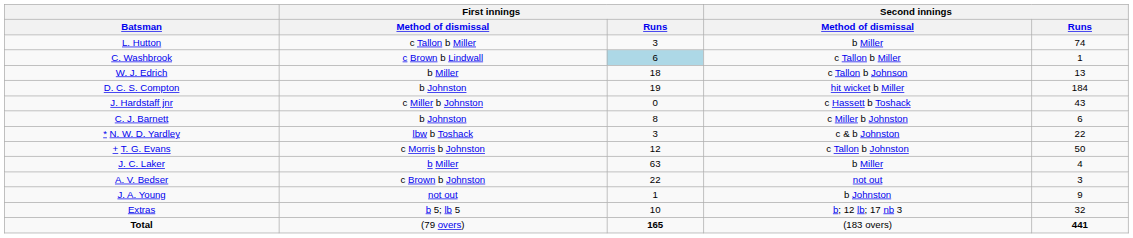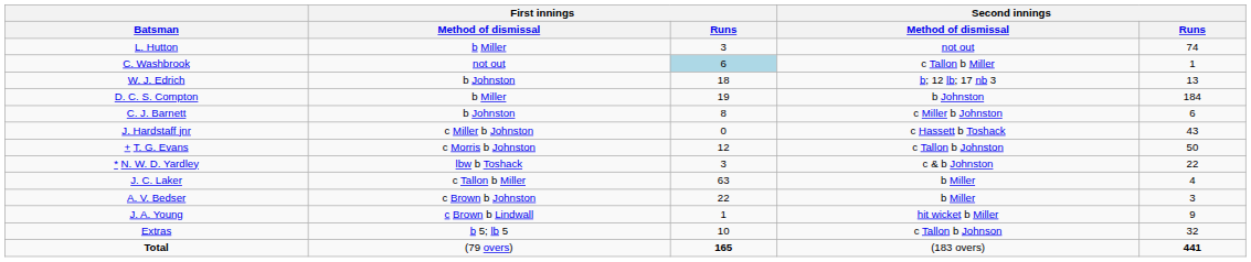 <table class="wikitable" style="font-size: 85%; text-align: center; width: 100%;">
 <tr>
 <th colspan="1"></th>
 <th colspan="2">First innings</th>
 <th colspan="2">Second innings</th>
 </tr>
 <tr>
 <th><a href='#'>Batsman</a></th>
 <th><a href='#'>Method of dismissal</a></th>
 <th><a href='#'>Runs</a></th>
 <th><a href='#'>Method of dismissal</a></th>
 <th><a href='#'>Runs</a></th>
 </tr>
 <tr>
 <td><a href='#'>L. Hutton</a></td>
-<td>c <a href='#'>Tallon</a> b <a href='#'>Miller</a></td>
+<td><a href='#'>b</a> <a href='#'>Miller</a></td>
 <td>3</td>
-<td>b <a href='#'>Miller</a></td>
+<td><a href='#'>not out</a></td>
 <td>74</td>
 </tr>
 <tr>
 <td><a href='#'>C. Washbrook</a></td>
-<td><a href='#'>c</a> <a href='#'>Brown</a> b <a href='#'>Lindwall</a></td>
+<td><a href='#'>not out</a></td>
 <td style="background: lightblue;">6</td>
 <td>c <a href='#'>Tallon</a> b <a href='#'>Miller</a></td>
 <td>1</td>
 </tr>
 <tr>
 <td><a href='#'>W. J. Edrich</a></td>
-<td>b <a href='#'>Miller</a></td>
+<td>b <a href='#'>Johnston</a></td>
 <td>18</td>
-<td>c <a href='#'>Tallon</a> b <a href='#'>Johnson</a></td>
+<td><a href='#'>b</a>; 12 <a href='#'>lb</a>; 17 <a href='#'>nb</a> 3</td>
 <td>13</td>
 </tr>
 <tr>
 <td><a href='#'>D. C. S. Compton</a></td>
+<td>b <a href='#'>Miller</a></td>
+<td>19</td>
 <td>b <a href='#'>Johnston</a></td>
-<td>19</td>
-<td><a href='#'>hit wicket</a> b <a href='#'>Miller</a></td>
 <td>184</td>
+</tr>
+<tr>
+<td><a href='#'>C. J. Barnett</a></td>
+<td>b <a href='#'>Johnston</a></td>
+<td>8</td>
+<td>c <a href='#'>Miller</a> b <a href='#'>Johnston</a></td>
+<td>6</td>
 </tr>
 <tr>
 <td><a href='#'>J. Hardstaff jnr</a></td>
 <td>c <a href='#'>Miller</a> b <a href='#'>Johnston</a></td>
 <td>0</td>
 <td>c <a href='#'>Hassett</a> b <a href='#'>Toshack</a></td>
 <td>43</td>
 </tr>
 <tr>
-<td><a href='#'>C. J. Barnett</a></td>
-<td>b <a href='#'>Johnston</a></td>
-<td>8</td>
-<td>c <a href='#'>Miller</a> b <a href='#'>Johnston</a></td>
-<td>6</td>
+<td><a href='#'>+</a> <a href='#'>T. G. Evans</a></td>
+<td>c <a href='#'>Morris</a> b <a href='#'>Johnston</a></td>
+<td>12</td>
+<td>c <a href='#'>Tallon</a> b <a href='#'>Johnston</a></td>
+<td>50</td>
 </tr>
 <tr>
 <td><a href='#'>*</a> <a href='#'>N. W. D. Yardley</a></td>
 <td><a href='#'>lbw</a> b <a href='#'>Toshack</a></td>
 <td>3</td>
 <td>c & b <a href='#'>Johnston</a></td>
 <td>22</td>
 </tr>
 <tr>
-<td><a href='#'>+</a> <a href='#'>T. G. Evans</a></td>
-<td>c <a href='#'>Morris</a> b <a href='#'>Johnston</a></td>
-<td>12</td>
-<td>c <a href='#'>Tallon</a> b <a href='#'>Johnston</a></td>
-<td>50</td>
-</tr>
-<tr>
 <td><a href='#'>J. C. Laker</a></td>
-<td><a href='#'>b</a> <a href='#'>Miller</a></td>
+<td>c <a href='#'>Tallon</a> b <a href='#'>Miller</a></td>
 <td>63</td>
 <td>b <a href='#'>Miller</a></td>
 <td>4</td>
 </tr>
 <tr>
 <td><a href='#'>A. V. Bedser</a></td>
 <td>c <a href='#'>Brown</a> b <a href='#'>Johnston</a></td>
 <td>22</td>
-<td><a href='#'>not out</a></td>
+<td>b <a href='#'>Miller</a></td>
 <td>3</td>
 </tr>
 <tr>
 <td><a href='#'>J. A. Young</a></td>
-<td><a href='#'>not out</a></td>
+<td><a href='#'>c</a> <a href='#'>Brown</a> b <a href='#'>Lindwall</a></td>
 <td>1</td>
-<td>b <a href='#'>Johnston</a></td>
+<td><a href='#'>hit wicket</a> b <a href='#'>Miller</a></td>
 <td>9</td>
 </tr>
 <tr>
 <td><a href='#'>Extras</a></td>
 <td><a href='#'>b</a> 5; <a href='#'>lb</a> 5</td>
 <td>10</td>
-<td><a href='#'>b</a>; 12 <a href='#'>lb</a>; 17 <a href='#'>nb</a> 3</td>
+<td>c <a href='#'>Tallon</a> b <a href='#'>Johnson</a></td>
 <td>32</td>
 </tr>
 <tr>
 <td><strong>Total</strong></td>
 <td>(79 <a href='#'>overs</a>)</td>
 <td><strong>165</strong></td>
 <td>(183 overs)</td>
 <td><strong>441</strong></td>
 </tr>
 </table>
